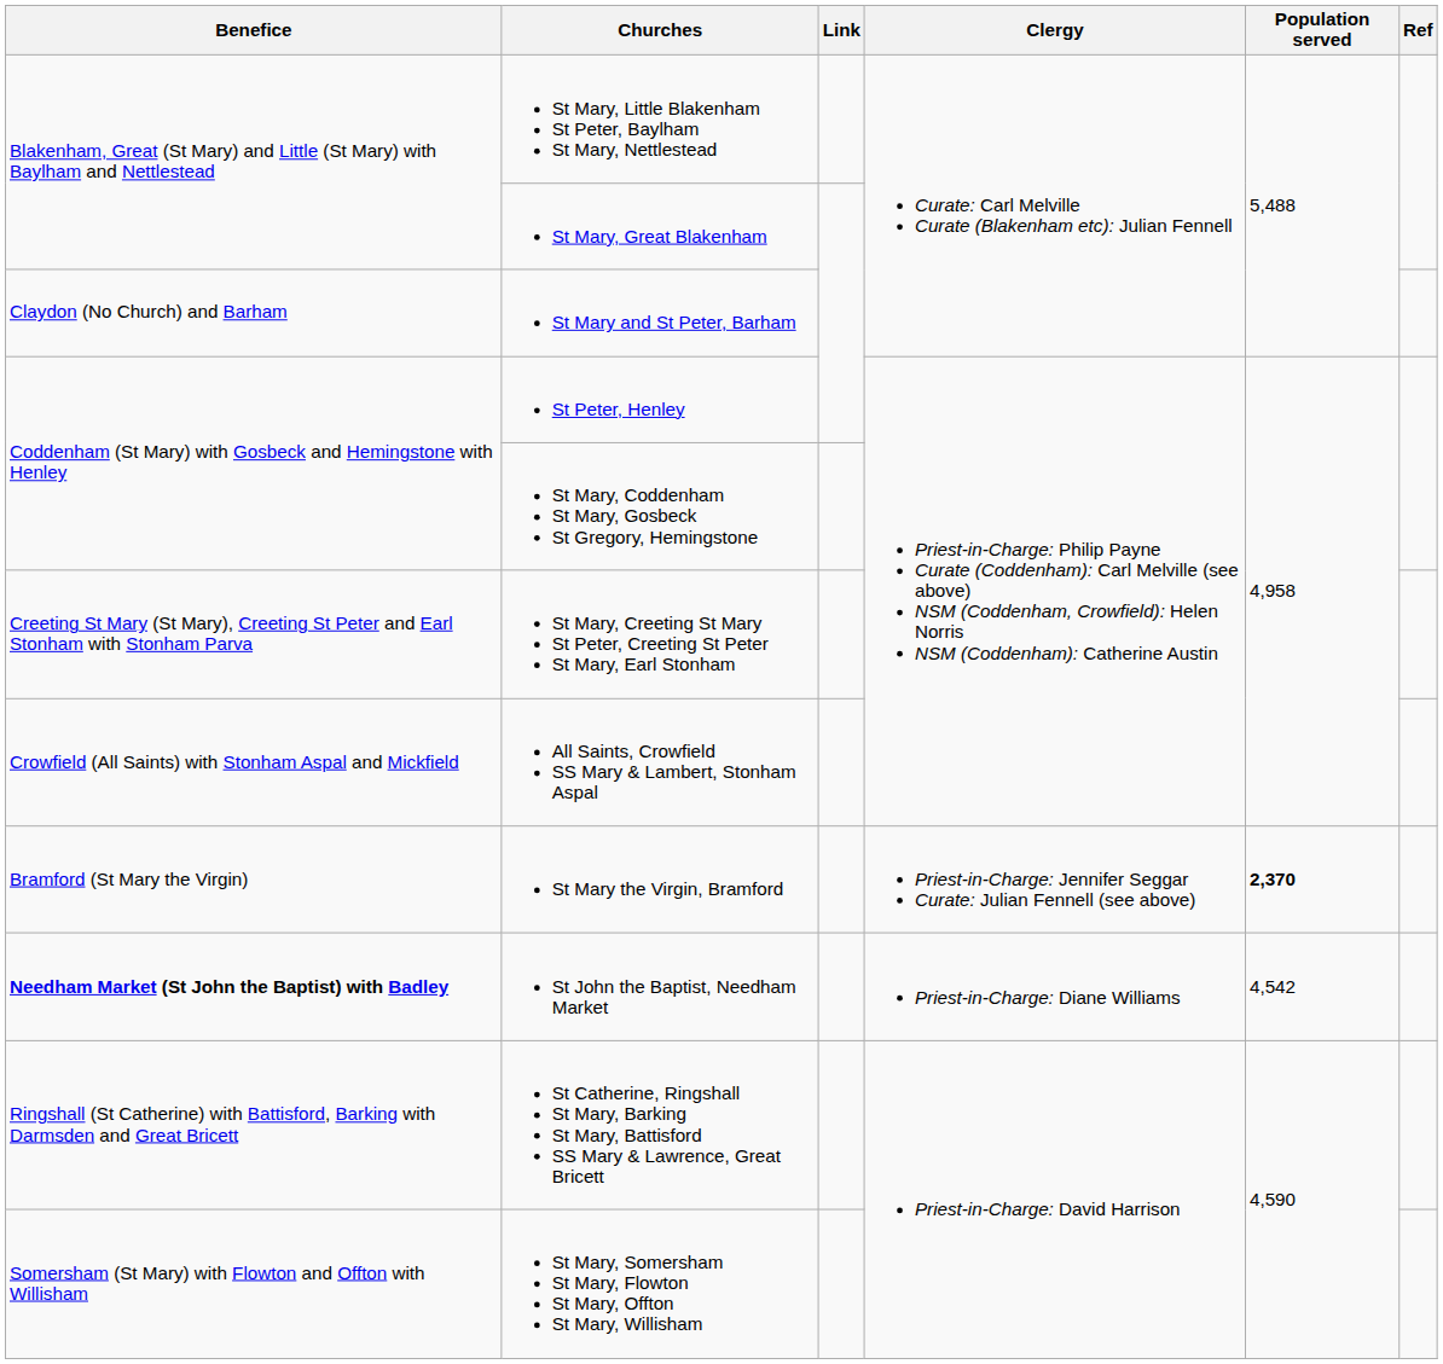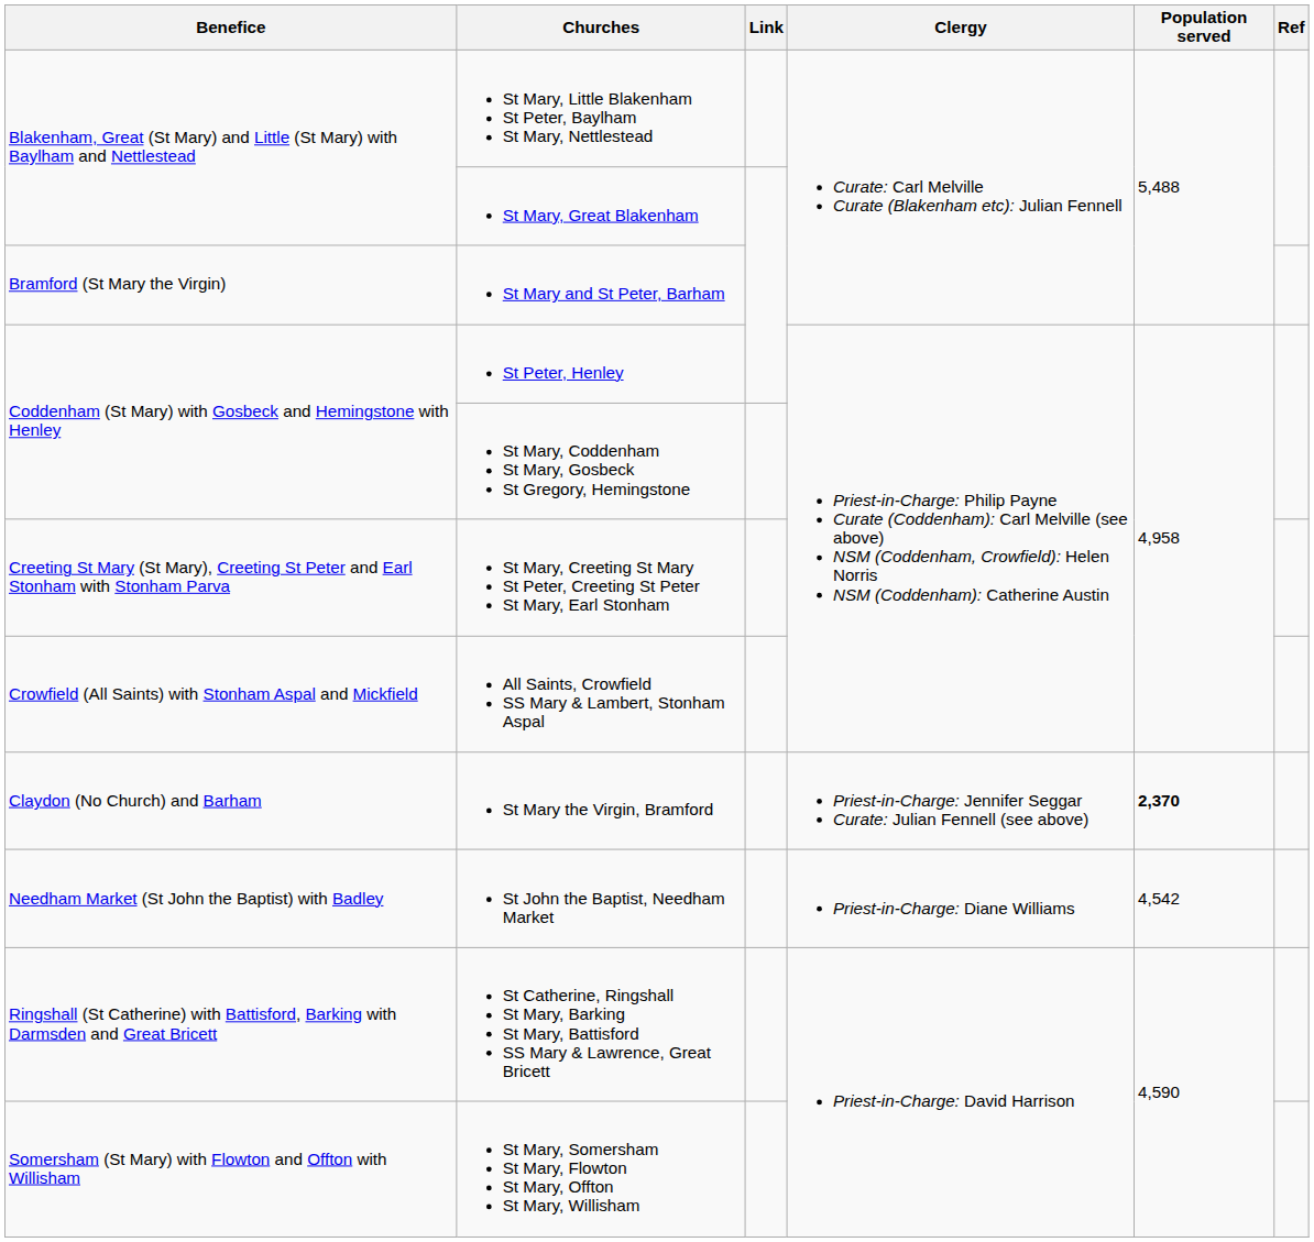 <table class="wikitable">
 <tr>
 <th width="425">Benefice</th>
 <th>Churches</th>
 <th>Link</th>
 <th>Clergy</th>
 <th>Population served</th>
 <th>Ref</th>
 </tr>
 <tr>
 <td rowspan="2"><a href='#'>Blakenham, Great</a> (St Mary) and <a href='#'>Little</a> (St Mary) with <a href='#'>Baylham</a> and <a href='#'>Nettlestead</a></td>
 <td><br><ul><li>St Mary, Little Blakenham</li><li>St Peter, Baylham</li><li>St Mary, Nettlestead</li></ul></td>
 <td></td>
 <td rowspan="3"><br><ul><li><em>Curate:</em> Carl Melville</li><li><em>Curate (Blakenham etc):</em> Julian Fennell</li></ul></td>
 <td rowspan="3">5,488</td>
 <td rowspan="2"></td>
 </tr>
 <tr>
 <td><br><ul><li><a href='#'>St Mary, Great Blakenham</a></li></ul></td>
 <td rowspan="3"></td>
 </tr>
 <tr>
-<td><a href='#'>Claydon</a> (No Church) and <a href='#'>Barham</a></td>
+<td><a href='#'>Bramford</a> (St Mary the Virgin)</td>
 <td><br><ul><li><a href='#'>St Mary and St Peter, Barham</a></li></ul></td>
 <td></td>
 </tr>
 <tr>
 <td rowspan="2"><a href='#'>Coddenham</a> (St Mary) with <a href='#'>Gosbeck</a> and <a href='#'>Hemingstone</a> with <a href='#'>Henley</a></td>
 <td><br><ul><li><a href='#'>St Peter, Henley</a></li></ul></td>
 <td rowspan="4"><br><ul><li><em>Priest-in-Charge:</em> Philip Payne</li><li><em>Curate (Coddenham):</em> Carl Melville (see above)</li><li><em>NSM (Coddenham, Crowfield):</em> Helen Norris</li><li><em>NSM (Coddenham):</em> Catherine Austin</li></ul></td>
 <td rowspan="4">4,958</td>
 <td rowspan="2"></td>
 </tr>
 <tr>
 <td><br><ul><li>St Mary, Coddenham</li><li>St Mary, Gosbeck</li><li>St Gregory, Hemingstone</li></ul></td>
 <td></td>
 </tr>
 <tr>
 <td><a href='#'>Creeting St Mary</a> (St Mary), <a href='#'>Creeting St Peter</a> and <a href='#'>Earl Stonham</a> with <a href='#'>Stonham Parva</a></td>
 <td><br><ul><li>St Mary, Creeting St Mary</li><li>St Peter, Creeting St Peter</li><li>St Mary, Earl Stonham</li></ul></td>
 <td></td>
 <td></td>
 </tr>
 <tr>
 <td><a href='#'>Crowfield</a> (All Saints) with <a href='#'>Stonham Aspal</a> and <a href='#'>Mickfield</a></td>
 <td><br><ul><li>All Saints, Crowfield</li><li>SS Mary & Lambert, Stonham Aspal</li></ul></td>
 <td></td>
 <td></td>
 </tr>
 <tr>
-<td><a href='#'>Bramford</a> (St Mary the Virgin)</td>
+<td><a href='#'>Claydon</a> (No Church) and <a href='#'>Barham</a></td>
 <td><br><ul><li>St Mary the Virgin, Bramford</li></ul></td>
 <td></td>
 <td><br><ul><li><em>Priest-in-Charge:</em> Jennifer Seggar</li><li><em>Curate:</em> Julian Fennell (see above)</li></ul></td>
 <td><strong>2,370</strong></td>
 <td></td>
 </tr>
 <tr>
-<td><strong><a href='#'>Needham Market</a> (St John the Baptist) with <a href='#'>Badley</a></strong></td>
+<td><a href='#'>Needham Market</a> (St John the Baptist) with <a href='#'>Badley</a></td>
 <td><br><ul><li>St John the Baptist, Needham Market</li></ul></td>
 <td></td>
 <td><br><ul><li><em>Priest-in-Charge:</em> Diane Williams</li></ul></td>
 <td>4,542</td>
 <td></td>
 </tr>
 <tr>
 <td><a href='#'>Ringshall</a> (St Catherine) with <a href='#'>Battisford</a>, <a href='#'>Barking</a> with <a href='#'>Darmsden</a> and <a href='#'>Great Bricett</a></td>
 <td><br><ul><li>St Catherine, Ringshall</li><li>St Mary, Barking</li><li>St Mary, Battisford</li><li>SS Mary & Lawrence, Great Bricett</li></ul></td>
 <td></td>
 <td rowspan="2"><br><ul><li><em>Priest-in-Charge:</em> David Harrison</li></ul></td>
 <td rowspan="2">4,590</td>
 <td></td>
 </tr>
 <tr>
 <td><a href='#'>Somersham</a> (St Mary) with <a href='#'>Flowton</a> and <a href='#'>Offton</a> with <a href='#'>Willisham</a></td>
 <td><br><ul><li>St Mary, Somersham</li><li>St Mary, Flowton</li><li>St Mary, Offton</li><li>St Mary, Willisham</li></ul></td>
 <td></td>
 <td></td>
 </tr>
 </table>
